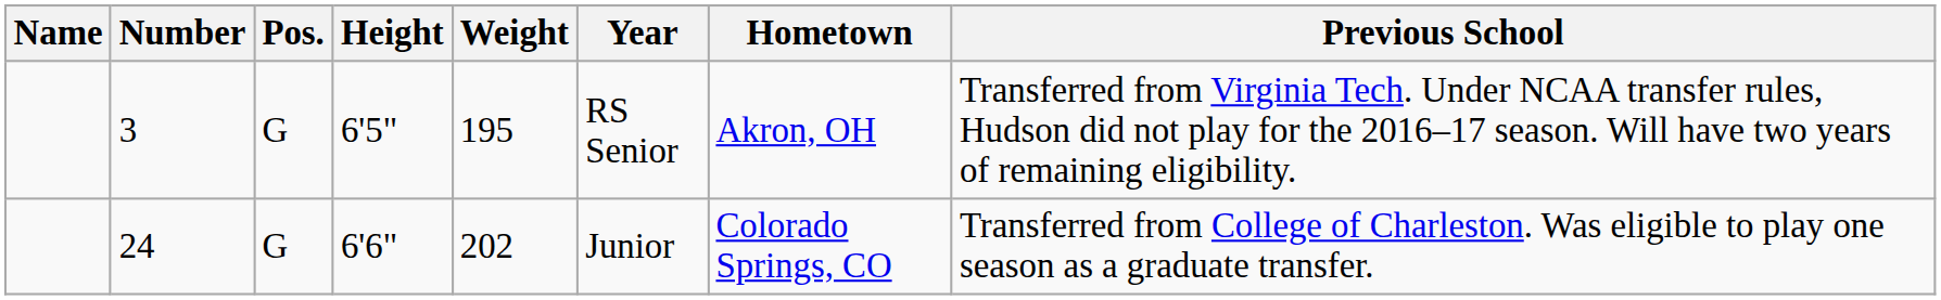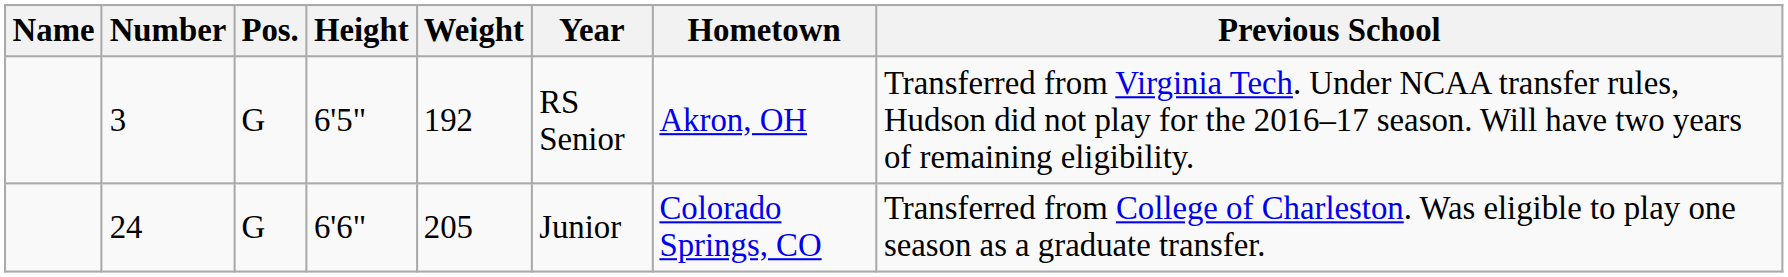 <table class="wikitable sortable" border="1">
 <tr>
 <th>Name</th>
 <th>Number</th>
 <th>Pos.</th>
 <th>Height</th>
 <th>Weight</th>
 <th>Year</th>
 <th>Hometown</th>
 <th class="unsortable">Previous School</th>
 </tr>
 <tr>
 <td></td>
 <td>3</td>
 <td>G</td>
 <td>6'5"</td>
-<td>195</td>
+<td>192</td>
 <td>RS Senior</td>
 <td><a href='#'>Akron, OH</a></td>
 <td>Transferred from <a href='#'>Virginia Tech</a>. Under NCAA transfer rules, Hudson did not play for the 2016–17 season. Will have two years of remaining eligibility.</td>
 </tr>
 <tr>
 <td></td>
 <td>24</td>
 <td>G</td>
 <td>6'6"</td>
-<td>202</td>
+<td>205</td>
 <td>Junior</td>
 <td><a href='#'>Colorado Springs, CO</a></td>
 <td>Transferred from <a href='#'>College of Charleston</a>. Was eligible to play one season as a graduate transfer.</td>
 </tr>
 </table>
